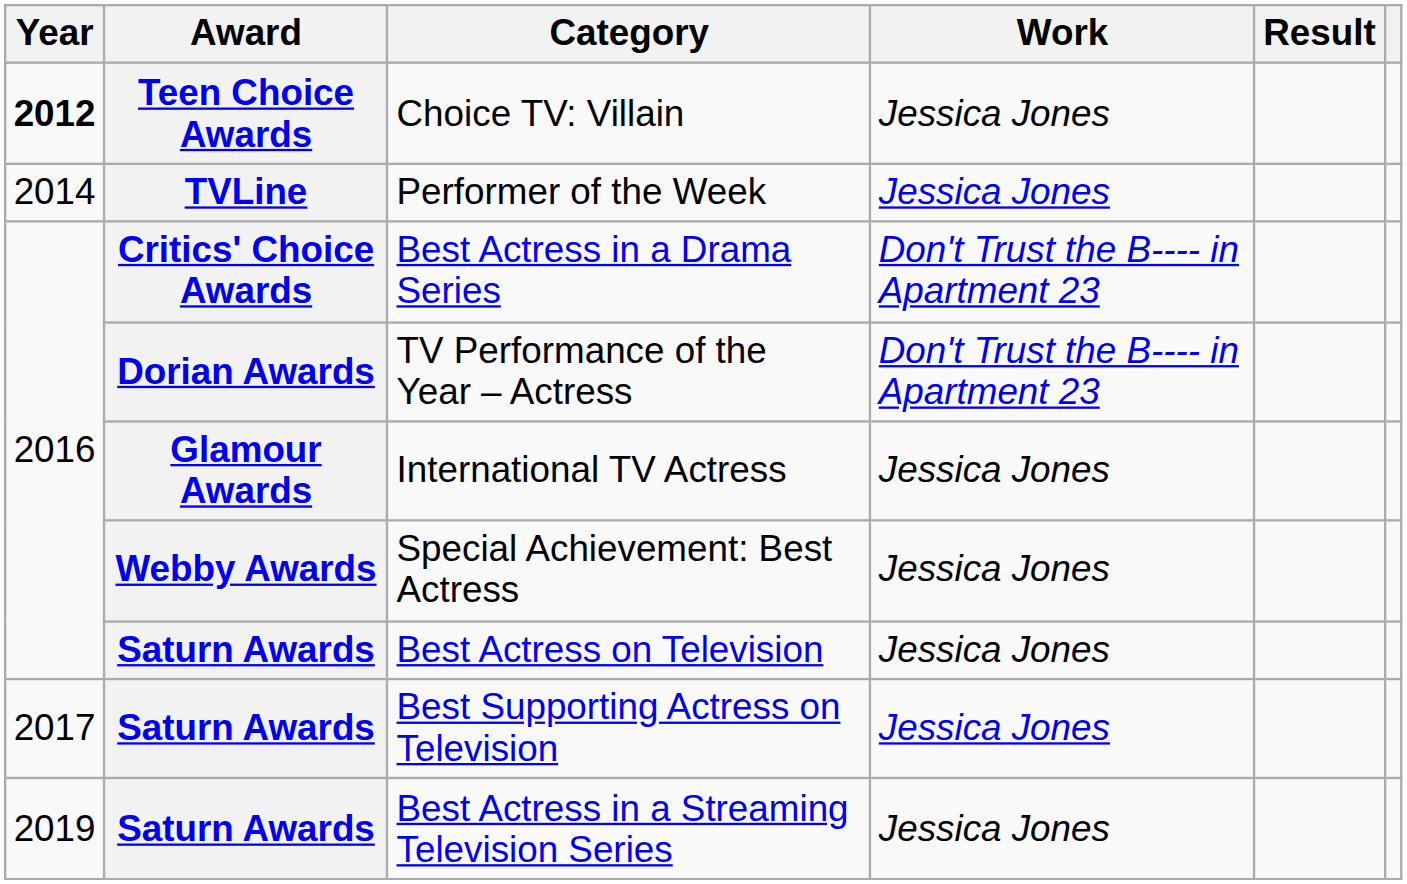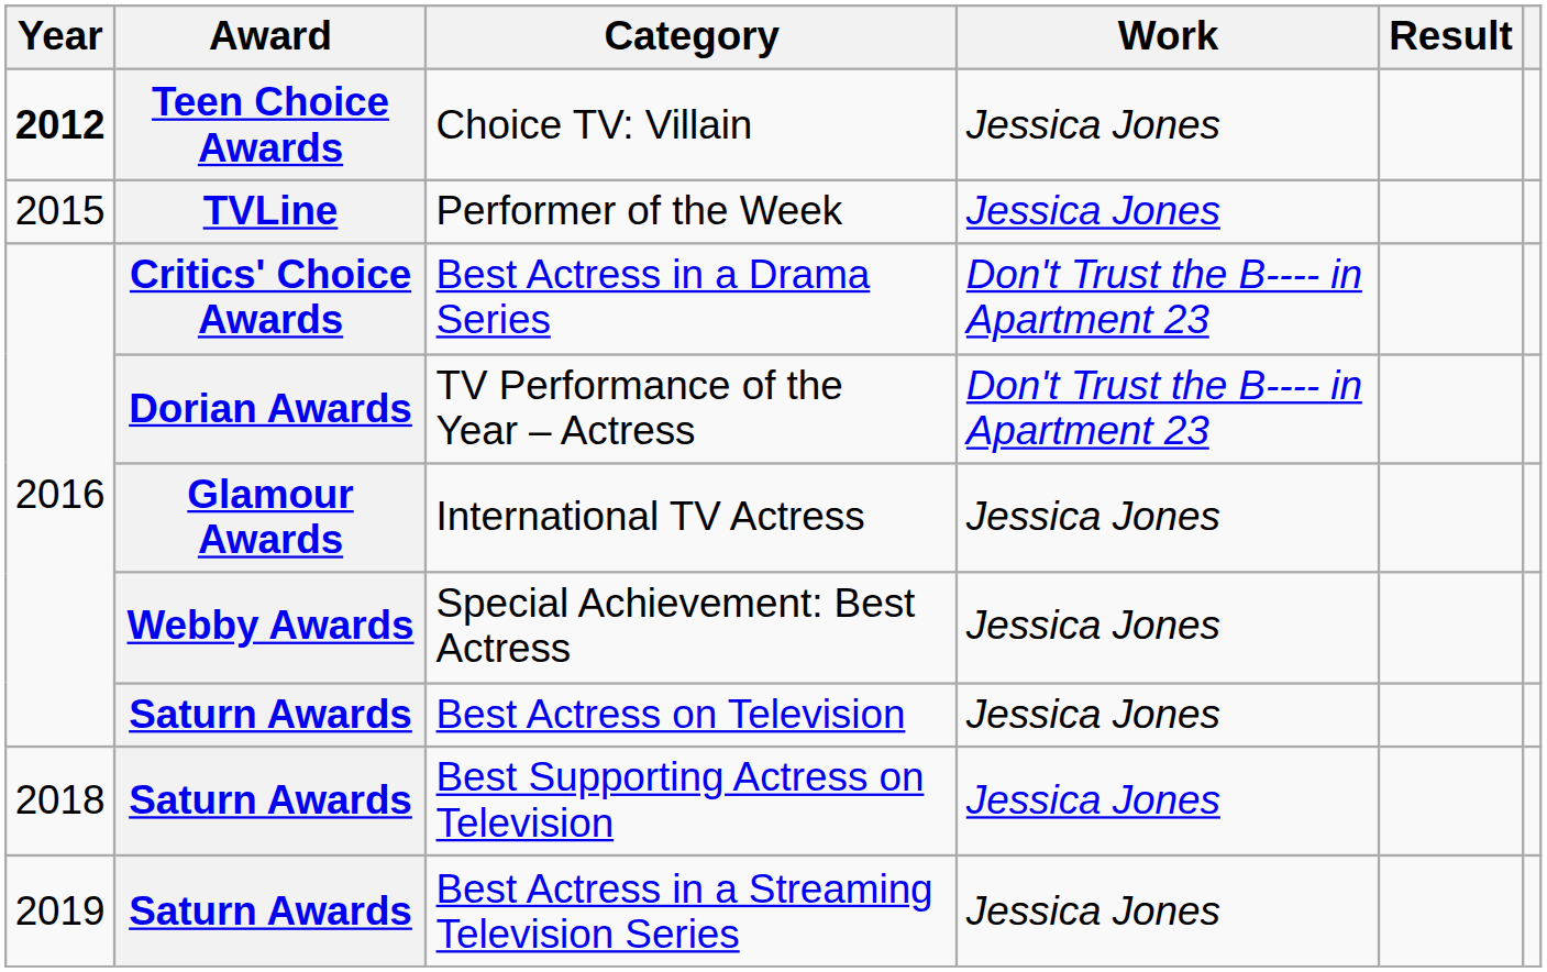 <table class="wikitable plainrowheaders sortable">
 <tr>
 <th scope="col">Year</th>
 <th scope="col">Award</th>
 <th scope="col">Category</th>
 <th scope="col">Work</th>
 <th scope="col">Result</th>
 <th scope="col" class="unsortable"></th>
 </tr>
 <tr>
 <td><strong>2012</strong></td>
 <th scope="row"><a href='#'>Teen Choice Awards</a></th>
 <td>Choice TV: Villain</td>
 <td><em>Jessica Jones</em></td>
 <td></td>
 <td style="text-align:center;"></td>
 </tr>
 <tr>
-<td>2014</td>
+<td>2015</td>
 <th scope="row"><a href='#'>TVLine</a></th>
 <td>Performer of the Week</td>
 <td><em><a href='#'>Jessica Jones</a></em></td>
 <td></td>
 <td style="text-align:center;"></td>
 </tr>
 <tr>
 <td rowspan="5">2016</td>
 <th scope="row"><a href='#'>Critics' Choice Awards</a></th>
 <td><a href='#'>Best Actress in a Drama Series</a></td>
 <td><em><a href='#'>Don't Trust the B---- in Apartment 23</a></em></td>
 <td></td>
 <td style="text-align:center;"></td>
 </tr>
 <tr>
 <th scope="row"><a href='#'>Dorian Awards</a></th>
 <td>TV Performance of the Year – Actress</td>
 <td><em><a href='#'>Don't Trust the B---- in Apartment 23</a></em></td>
 <td></td>
 <td style="text-align:center;"></td>
 </tr>
 <tr>
 <th scope="row"><a href='#'>Glamour Awards</a></th>
 <td>International TV Actress</td>
 <td><em>Jessica Jones</em></td>
 <td></td>
 <td></td>
 </tr>
 <tr>
 <th scope="row"><a href='#'>Webby Awards</a></th>
 <td>Special Achievement: Best Actress</td>
 <td><em>Jessica Jones</em></td>
 <td></td>
 <td style="text-align:center;"></td>
 </tr>
 <tr>
 <th scope="row"><a href='#'>Saturn Awards</a></th>
 <td><a href='#'>Best Actress on Television</a></td>
 <td><em>Jessica Jones</em></td>
 <td></td>
 <td style="text-align:center;"></td>
 </tr>
 <tr>
-<td>2017</td>
+<td>2018</td>
 <th scope="row"><a href='#'>Saturn Awards</a></th>
 <td><a href='#'>Best Supporting Actress on Television</a></td>
 <td><em><a href='#'>Jessica Jones</a></em></td>
 <td></td>
 <td style="text-align:center;"></td>
 </tr>
 <tr>
 <td>2019</td>
 <th scope="row"><a href='#'>Saturn Awards</a></th>
 <td><a href='#'>Best Actress in a Streaming Television Series</a></td>
 <td><em>Jessica Jones</em></td>
 <td></td>
 <td style="text-align:center;"></td>
 </tr>
 </table>
